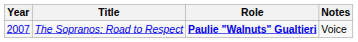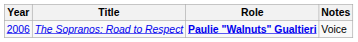 <table class="wikitable sortable">
 <tr>
 <th>Year</th>
 <th>Title</th>
 <th>Role</th>
 <th class="unsortable">Notes</th>
 </tr>
 <tr>
-<td><a href='#'>2007</a></td>
+<td><a href='#'>2006</a></td>
 <td><em><a href='#'>The Sopranos: Road to Respect</a></em></td>
 <td><strong><a href='#'>Paulie "Walnuts" Gualtieri</a></strong></td>
 <td>Voice</td>
 </tr>
 </table>
